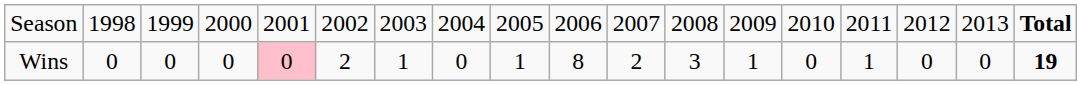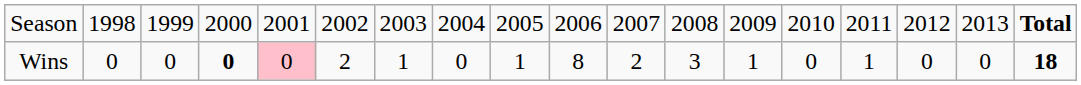 <table class="wikitable sortable">
 <tr>
 <td>Season</td>
 <td>1998</td>
 <td>1999</td>
 <td>2000</td>
 <td>2001</td>
 <td>2002</td>
 <td>2003</td>
 <td>2004</td>
 <td>2005</td>
 <td>2006</td>
 <td>2007</td>
 <td>2008</td>
 <td>2009</td>
 <td>2010</td>
 <td>2011</td>
 <td>2012</td>
 <td>2013</td>
 <td><strong>Total</strong></td>
 </tr>
 <tr align=center>
 <td>Wins</td>
 <td>0</td>
 <td>0</td>
-<td>0</td>
+<td><strong>0</strong></td>
 <td style="background: pink;">0</td>
 <td>2</td>
 <td>1</td>
 <td>0</td>
 <td>1</td>
 <td>8</td>
 <td>2</td>
 <td>3</td>
 <td>1</td>
 <td>0</td>
 <td>1</td>
 <td>0</td>
 <td>0</td>
-<td><strong>19</strong></td>
+<td><strong>18</strong></td>
 </tr>
 </table>
